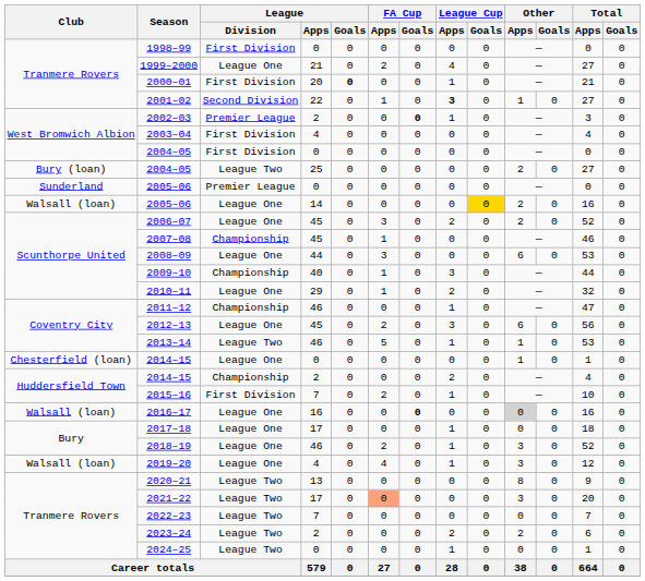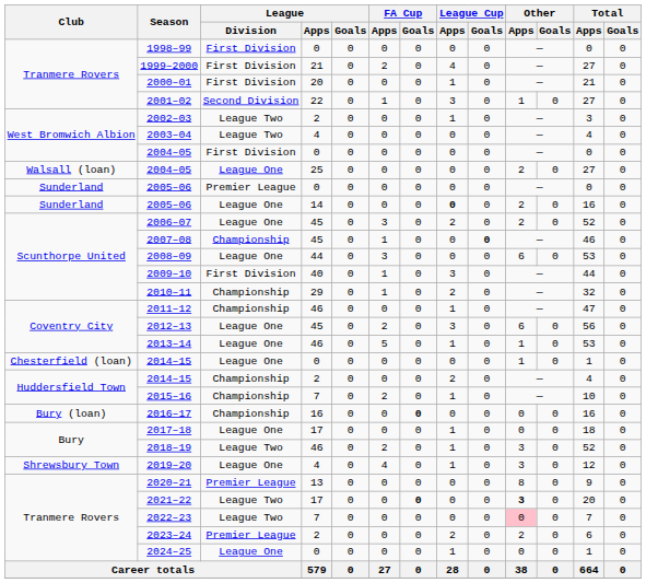 <table class="wikitable" style="text-align:center">
 <tr>
 <th rowspan="2">Club</th>
 <th rowspan="2">Season</th>
 <th colspan="3">League</th>
 <th colspan="2"><a href='#'>FA Cup</a></th>
 <th colspan="2"><a href='#'>League Cup</a></th>
 <th colspan="2">Other</th>
 <th colspan="2">Total</th>
 </tr>
 <tr>
 <th>Division</th>
 <th>Apps</th>
 <th>Goals</th>
 <th>Apps</th>
 <th>Goals</th>
 <th>Apps</th>
 <th>Goals</th>
 <th>Apps</th>
 <th>Goals</th>
 <th>Apps</th>
 <th>Goals</th>
 </tr>
 <tr>
 <td rowspan="4"><a href='#'>Tranmere Rovers</a></td>
 <td><a href='#'>1998–99</a></td>
 <td><a href='#'>First Division</a></td>
 <td>0</td>
 <td>0</td>
 <td>0</td>
 <td>0</td>
 <td>0</td>
 <td>0</td>
 <td colspan="2">—</td>
 <td>0</td>
 <td>0</td>
 </tr>
 <tr>
 <td><a href='#'>1999–2000</a></td>
-<td>League One</td>
+<td>First Division</td>
 <td>21</td>
 <td>0</td>
 <td>2</td>
 <td>0</td>
 <td>4</td>
 <td>0</td>
 <td colspan="2">—</td>
 <td>27</td>
 <td>0</td>
 </tr>
 <tr>
 <td><a href='#'>2000–01</a></td>
 <td>First Division</td>
 <td>20</td>
-<td><strong>0</strong></td>
+<td>0</td>
 <td>0</td>
 <td>0</td>
 <td>1</td>
 <td>0</td>
 <td colspan="2">—</td>
 <td>21</td>
 <td>0</td>
 </tr>
 <tr>
 <td><a href='#'>2001–02</a></td>
 <td><a href='#'>Second Division</a></td>
 <td>22</td>
 <td>0</td>
 <td>1</td>
 <td>0</td>
-<td><strong>3</strong></td>
+<td>3</td>
 <td>0</td>
 <td>1</td>
 <td>0</td>
 <td>27</td>
 <td>0</td>
 </tr>
 <tr>
 <td rowspan="3"><a href='#'>West Bromwich Albion</a></td>
 <td><a href='#'>2002–03</a></td>
-<td><a href='#'>Premier League</a></td>
+<td>League Two</td>
 <td>2</td>
 <td>0</td>
 <td>0</td>
-<td><strong>0</strong></td>
+<td>0</td>
 <td>1</td>
 <td>0</td>
 <td colspan="2">—</td>
 <td>3</td>
 <td>0</td>
 </tr>
 <tr>
 <td><a href='#'>2003–04</a></td>
-<td>First Division</td>
+<td>League Two</td>
 <td>4</td>
 <td>0</td>
 <td>0</td>
 <td>0</td>
 <td>0</td>
 <td>0</td>
 <td colspan="2">—</td>
 <td>4</td>
 <td>0</td>
 </tr>
 <tr>
 <td><a href='#'>2004–05</a></td>
 <td>First Division</td>
 <td>0</td>
 <td>0</td>
 <td>0</td>
 <td>0</td>
 <td>0</td>
 <td>0</td>
 <td colspan="2">—</td>
 <td>0</td>
 <td>0</td>
 </tr>
 <tr>
-<td><a href='#'>Bury</a> (loan)</td>
+<td><a href='#'>Walsall</a> (loan)</td>
 <td><a href='#'>2004–05</a></td>
-<td>League Two</td>
+<td><a href='#'>League One</a></td>
 <td>25</td>
 <td>0</td>
 <td>0</td>
 <td>0</td>
 <td>0</td>
 <td>0</td>
 <td>2</td>
 <td>0</td>
 <td>27</td>
 <td>0</td>
 </tr>
 <tr>
 <td><a href='#'>Sunderland</a></td>
 <td><a href='#'>2005–06</a></td>
 <td>Premier League</td>
 <td>0</td>
 <td>0</td>
 <td>0</td>
 <td>0</td>
 <td>0</td>
 <td>0</td>
 <td colspan="2">—</td>
 <td>0</td>
 <td>0</td>
 </tr>
 <tr>
-<td>Walsall (loan)</td>
+<td><a href='#'>Sunderland</a></td>
 <td><a href='#'>2005–06</a></td>
 <td>League One</td>
 <td>14</td>
 <td>0</td>
 <td>0</td>
 <td>0</td>
+<td><strong>0</strong></td>
 <td>0</td>
-<td style="background: gold;">0</td>
 <td>2</td>
 <td>0</td>
 <td>16</td>
 <td>0</td>
 </tr>
 <tr>
 <td rowspan="5"><a href='#'>Scunthorpe United</a></td>
 <td><a href='#'>2006–07</a></td>
 <td>League One</td>
 <td>45</td>
 <td>0</td>
 <td>3</td>
 <td>0</td>
 <td>2</td>
 <td>0</td>
 <td>2</td>
 <td>0</td>
 <td>52</td>
 <td>0</td>
 </tr>
 <tr>
 <td><a href='#'>2007–08</a></td>
 <td><a href='#'>Championship</a></td>
 <td>45</td>
 <td>0</td>
 <td>1</td>
 <td>0</td>
 <td>0</td>
-<td>0</td>
+<td><strong>0</strong></td>
 <td colspan="2">—</td>
 <td>46</td>
 <td>0</td>
 </tr>
 <tr>
 <td><a href='#'>2008–09</a></td>
 <td>League One</td>
 <td>44</td>
 <td>0</td>
 <td>3</td>
 <td>0</td>
 <td>0</td>
 <td>0</td>
 <td>6</td>
 <td>0</td>
 <td>53</td>
 <td>0</td>
 </tr>
 <tr>
 <td><a href='#'>2009–10</a></td>
-<td>Championship</td>
+<td>First Division</td>
 <td>40</td>
 <td>0</td>
 <td>1</td>
 <td>0</td>
 <td>3</td>
 <td>0</td>
 <td colspan="2">—</td>
 <td>44</td>
 <td>0</td>
 </tr>
 <tr>
 <td><a href='#'>2010–11</a></td>
-<td>League One</td>
+<td>Championship</td>
 <td>29</td>
 <td>0</td>
 <td>1</td>
 <td>0</td>
 <td>2</td>
 <td>0</td>
 <td colspan="2">—</td>
 <td>32</td>
 <td>0</td>
 </tr>
 <tr>
 <td rowspan="3"><a href='#'>Coventry City</a></td>
 <td><a href='#'>2011–12</a></td>
 <td>Championship</td>
 <td>46</td>
 <td>0</td>
 <td>0</td>
 <td>0</td>
 <td>1</td>
 <td>0</td>
 <td colspan="2">—</td>
 <td>47</td>
 <td>0</td>
 </tr>
 <tr>
 <td><a href='#'>2012–13</a></td>
 <td>League One</td>
 <td>45</td>
 <td>0</td>
 <td>2</td>
 <td>0</td>
 <td>3</td>
 <td>0</td>
 <td>6</td>
 <td>0</td>
 <td>56</td>
 <td>0</td>
 </tr>
 <tr>
 <td><a href='#'>2013–14</a></td>
-<td>League Two</td>
+<td>League One</td>
 <td>46</td>
 <td>0</td>
 <td>5</td>
 <td>0</td>
 <td>1</td>
 <td>0</td>
 <td>1</td>
 <td>0</td>
 <td>53</td>
 <td>0</td>
 </tr>
 <tr>
 <td><a href='#'>Chesterfield</a> (loan)</td>
 <td><a href='#'>2014–15</a></td>
 <td>League One</td>
 <td>0</td>
 <td>0</td>
 <td>0</td>
 <td>0</td>
 <td>0</td>
 <td>0</td>
 <td>1</td>
 <td>0</td>
 <td>1</td>
 <td>0</td>
 </tr>
 <tr>
 <td rowspan="2"><a href='#'>Huddersfield Town</a></td>
 <td><a href='#'>2014–15</a></td>
 <td>Championship</td>
 <td>2</td>
 <td>0</td>
 <td>0</td>
 <td>0</td>
 <td>2</td>
 <td>0</td>
 <td colspan="2">—</td>
 <td>4</td>
 <td>0</td>
 </tr>
 <tr>
 <td><a href='#'>2015–16</a></td>
-<td>First Division</td>
+<td>Championship</td>
 <td>7</td>
 <td>0</td>
 <td>2</td>
 <td>0</td>
 <td>1</td>
 <td>0</td>
 <td colspan="2">—</td>
 <td>10</td>
 <td>0</td>
 </tr>
 <tr>
-<td><a href='#'>Walsall</a> (loan)</td>
+<td><a href='#'>Bury</a> (loan)</td>
 <td><a href='#'>2016–17</a></td>
-<td>League One</td>
+<td>Championship</td>
 <td>16</td>
 <td>0</td>
 <td>0</td>
 <td><strong>0</strong></td>
 <td>0</td>
 <td>0</td>
-<td style="background: lightgrey;">0</td>
+<td>0</td>
 <td>0</td>
 <td>16</td>
 <td>0</td>
 </tr>
 <tr>
 <td rowspan="2">Bury</td>
 <td><a href='#'>2017–18</a></td>
 <td>League One</td>
 <td>17</td>
 <td>0</td>
 <td>0</td>
 <td>0</td>
 <td>1</td>
 <td>0</td>
 <td>0</td>
 <td>0</td>
 <td>18</td>
 <td>0</td>
 </tr>
 <tr>
 <td><a href='#'>2018–19</a></td>
-<td>League One</td>
+<td>League Two</td>
 <td>46</td>
 <td>0</td>
 <td>2</td>
 <td>0</td>
 <td>1</td>
 <td>0</td>
 <td>3</td>
 <td>0</td>
 <td>52</td>
 <td>0</td>
 </tr>
 <tr>
-<td>Walsall (loan)</td>
+<td><a href='#'>Shrewsbury Town</a></td>
 <td><a href='#'>2019–20</a></td>
 <td>League One</td>
 <td>4</td>
 <td>0</td>
 <td>4</td>
 <td>0</td>
 <td>1</td>
 <td>0</td>
 <td>3</td>
 <td>0</td>
 <td>12</td>
 <td>0</td>
 </tr>
 <tr>
 <td rowspan="5">Tranmere Rovers</td>
 <td><a href='#'>2020–21</a></td>
-<td>League Two</td>
+<td><a href='#'>Premier League</a></td>
 <td>13</td>
 <td>0</td>
 <td>0</td>
 <td>0</td>
 <td>0</td>
 <td>0</td>
 <td>8</td>
 <td>0</td>
 <td>9</td>
 <td>0</td>
 </tr>
 <tr>
 <td><a href='#'>2021–22</a></td>
 <td>League Two</td>
 <td>17</td>
 <td>0</td>
-<td style="background: lightsalmon;">0</td>
+<td>0</td>
+<td><strong>0</strong></td>
 <td>0</td>
 <td>0</td>
-<td>0</td>
-<td>3</td>
+<td><strong>3</strong></td>
 <td>0</td>
 <td>20</td>
 <td>0</td>
 </tr>
 <tr>
 <td><a href='#'>2022–23</a></td>
 <td>League Two</td>
 <td>7</td>
 <td>0</td>
 <td>0</td>
 <td>0</td>
 <td>0</td>
 <td>0</td>
-<td>0</td>
+<td style="background: pink;">0</td>
 <td>0</td>
 <td>7</td>
 <td>0</td>
 </tr>
 <tr>
 <td><a href='#'>2023–24</a></td>
-<td>League Two</td>
+<td><a href='#'>Premier League</a></td>
 <td>2</td>
 <td>0</td>
 <td>0</td>
 <td>0</td>
 <td>2</td>
 <td>0</td>
 <td>2</td>
 <td>0</td>
 <td>6</td>
 <td>0</td>
 </tr>
 <tr>
 <td><a href='#'>2024–25</a></td>
-<td>League Two</td>
+<td><a href='#'>League One</a></td>
 <td>0</td>
 <td>0</td>
 <td>0</td>
 <td>0</td>
 <td>1</td>
 <td>0</td>
 <td>0</td>
 <td>0</td>
 <td>1</td>
 <td>0</td>
 </tr>
 <tr>
 <th colspan="3">Career totals</th>
 <th>579</th>
 <th>0</th>
 <th>27</th>
 <th>0</th>
 <th>28</th>
 <th>0</th>
 <th>38</th>
 <th>0</th>
 <th>664</th>
 <th>0</th>
 </tr>
 <tr>
 </tr>
 </table>
